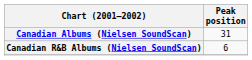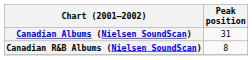 <table class="wikitable sortable plainrowheaders" style="text-align:center">
 <tr>
 <th scope="col">Chart (2001–2002)</th>
 <th scope="col">Peak<br>position</th>
 </tr>
 <tr>
 <th scope="row"><a href='#'>Canadian Albums</a> (<a href='#'>Nielsen SoundScan</a>)</th>
 <td>31</td>
 </tr>
 <tr>
 <th scope="row">Canadian R&B Albums (<a href='#'>Nielsen SoundScan</a>)</th>
-<td>6</td>
+<td>8</td>
 </tr>
 <tr>
 </tr>
 <tr>
 </tr>
 <tr>
 </tr>
 <tr>
 </tr>
 <tr>
 </tr>
 <tr>
 </tr>
 </table>
